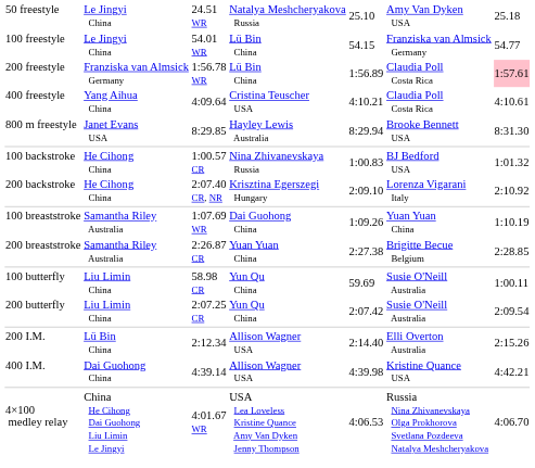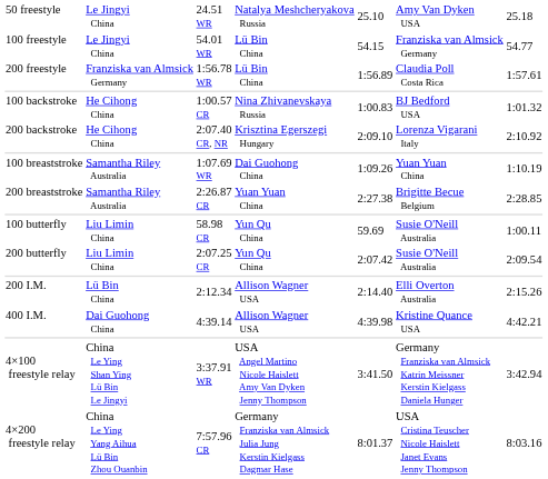 <table>
 <tr>
 <td>50 freestyle <br>  </td>
 <td><a href='#'>Le Jingyi</a> <small><br>   China </small></td>
 <td>24.51 <small><br><a href='#'>WR</a></small></td>
 <td><a href='#'>Natalya Meshcheryakova</a> <small><br>   Russia </small></td>
 <td>25.10</td>
 <td><a href='#'>Amy Van Dyken</a> <small><br>   USA </small></td>
 <td>25.18</td>
 </tr>
 <tr>
 <td>100 freestyle <br>  </td>
 <td><a href='#'>Le Jingyi</a> <small><br>   China </small></td>
 <td>54.01 <small><br><a href='#'>WR</a></small></td>
 <td><a href='#'>Lü Bin</a> <small><br>   China </small></td>
 <td>54.15</td>
 <td><a href='#'>Franziska van Almsick</a> <small><br>   Germany </small></td>
 <td>54.77</td>
 </tr>
 <tr>
 <td>200 freestyle <br>  </td>
 <td><a href='#'>Franziska van Almsick</a> <small><br>   Germany </small></td>
 <td>1:56.78 <small><br><a href='#'>WR</a></small></td>
 <td><a href='#'>Lü Bin</a> <small><br>   China </small></td>
 <td>1:56.89</td>
 <td><a href='#'>Claudia Poll</a> <small><br>   Costa Rica </small></td>
-<td style="background: pink;">1:57.61</td>
-</tr>
-<tr>
-<td>400 freestyle <br>  </td>
-<td><a href='#'>Yang Aihua</a> <small><br>   China </small></td>
-<td>4:09.64</td>
-<td><a href='#'>Cristina Teuscher</a> <small><br>   USA </small></td>
-<td>4:10.21</td>
-<td><a href='#'>Claudia Poll</a> <small><br>   Costa Rica </small></td>
-<td>4:10.61</td>
-</tr>
-<tr>
-<td>800 m freestyle <br>  </td>
-<td><a href='#'>Janet Evans</a> <small><br>   USA </small></td>
-<td>8:29.85</td>
-<td><a href='#'>Hayley Lewis</a> <small><br>   Australia </small></td>
-<td>8:29.94</td>
-<td><a href='#'>Brooke Bennett</a> <small><br>   USA </small></td>
-<td>8:31.30</td>
+<td>1:57.61</td>
 </tr>
 <tr bgcolor=#DDDDDD>
 <td colspan=7></td>
 </tr>
 <tr>
 <td>100 backstroke <br>  </td>
 <td><a href='#'>He Cihong</a> <small><br>   China </small></td>
 <td>1:00.57 <small><br><a href='#'>CR</a></small></td>
 <td><a href='#'>Nina Zhivanevskaya</a> <small><br>   Russia </small></td>
 <td>1:00.83</td>
 <td><a href='#'>BJ Bedford</a> <small><br>   USA </small></td>
 <td>1:01.32</td>
 </tr>
 <tr>
 <td>200 backstroke <br>  </td>
 <td><a href='#'>He Cihong</a> <small><br>   China </small></td>
 <td>2:07.40 <small><br><a href='#'>CR</a>, <a href='#'>NR</a></small></td>
 <td><a href='#'>Krisztina Egerszegi</a> <small><br>   Hungary </small></td>
 <td>2:09.10</td>
 <td><a href='#'>Lorenza Vigarani</a> <small><br>   Italy </small></td>
 <td>2:10.92</td>
 </tr>
 <tr bgcolor=#DDDDDD>
 <td colspan=7></td>
 </tr>
 <tr>
 <td>100 breaststroke <br>  </td>
 <td><a href='#'>Samantha Riley</a> <small><br>   Australia </small></td>
 <td>1:07.69 <small><br><a href='#'>WR</a></small></td>
 <td><a href='#'>Dai Guohong</a> <small><br>   China </small></td>
 <td>1:09.26</td>
 <td><a href='#'>Yuan Yuan</a> <small><br>   China </small></td>
 <td>1:10.19</td>
 </tr>
 <tr>
 <td>200 breaststroke <br>  </td>
 <td><a href='#'>Samantha Riley</a> <small><br>   Australia </small></td>
 <td>2:26.87 <small><br><a href='#'>CR</a></small></td>
 <td><a href='#'>Yuan Yuan</a> <small><br>   China </small></td>
 <td>2:27.38</td>
 <td><a href='#'>Brigitte Becue</a> <small><br>   Belgium </small></td>
 <td>2:28.85</td>
 </tr>
 <tr bgcolor=#DDDDDD>
 <td colspan=7></td>
 </tr>
 <tr>
 <td>100 butterfly <br>  </td>
 <td><a href='#'>Liu Limin</a> <small><br>   China </small></td>
 <td>58.98 <small><br><a href='#'>CR</a></small></td>
 <td><a href='#'>Yun Qu</a> <small><br>   China </small></td>
 <td>59.69</td>
 <td><a href='#'>Susie O'Neill</a> <small><br>   Australia </small></td>
 <td>1:00.11</td>
 </tr>
 <tr>
 <td>200 butterfly <br>  </td>
 <td><a href='#'>Liu Limin</a> <small><br>   China </small></td>
 <td>2:07.25 <small><br><a href='#'>CR</a></small></td>
 <td><a href='#'>Yun Qu</a> <small><br>   China </small></td>
 <td>2:07.42</td>
 <td><a href='#'>Susie O'Neill</a> <small><br>   Australia </small></td>
 <td>2:09.54</td>
 </tr>
 <tr bgcolor=#DDDDDD>
 <td colspan=7></td>
 </tr>
 <tr>
 <td>200 I.M. <br>  </td>
 <td><a href='#'>Lü Bin</a> <small><br>   China </small></td>
 <td>2:12.34</td>
 <td><a href='#'>Allison Wagner</a> <small><br>   USA </small></td>
 <td>2:14.40</td>
 <td><a href='#'>Elli Overton</a> <small><br>   Australia </small></td>
 <td>2:15.26</td>
 </tr>
 <tr>
 <td>400 I.M. <br>  </td>
 <td><a href='#'>Dai Guohong</a> <small><br>   China </small></td>
 <td>4:39.14</td>
 <td><a href='#'>Allison Wagner</a> <small><br>   USA </small></td>
 <td>4:39.98</td>
 <td><a href='#'>Kristine Quance</a> <small><br>   USA </small></td>
 <td>4:42.21</td>
 </tr>
 <tr bgcolor=#DDDDDD>
 <td colspan=7></td>
 </tr>
 <tr>
-<td>4×100 <br> medley relay <br>  </td>
-<td> China <small><br>  <a href='#'>He Cihong</a><br>  <a href='#'>Dai Guohong</a><br>  <a href='#'>Liu Limin</a><br>  <a href='#'>Le Jingyi</a></small></td>
-<td>4:01.67  <small><br><a href='#'>WR</a></small></td>
-<td> USA <small><br>  <a href='#'>Lea Loveless</a><br>  <a href='#'>Kristine Quance</a><br>  <a href='#'>Amy Van Dyken</a><br>  <a href='#'>Jenny Thompson</a></small></td>
-<td>4:06.53</td>
-<td> Russia <small><br>  <a href='#'>Nina Zhivanevskaya</a><br>  <a href='#'>Olga Prokhorova</a><br>  <a href='#'>Svetlana Pozdeeva</a><br>  <a href='#'>Natalya Meshcheryakova</a></small></td>
-<td>4:06.70</td>
+<td>4×100 <br> freestyle relay <br>  </td>
+<td> China <small><br>  <a href='#'>Le Ying</a><br>  <a href='#'>Shan Ying</a><br>  <a href='#'>Lü Bin</a><br>  <a href='#'>Le Jingyi</a> </small></td>
+<td>3:37.91  <small><br><a href='#'>WR</a></small></td>
+<td> USA <small><br>  <a href='#'>Angel Martino</a><br>  <a href='#'>Nicole Haislett</a><br>  <a href='#'>Amy Van Dyken</a><br>  <a href='#'>Jenny Thompson</a> </small></td>
+<td>3:41.50</td>
+<td> Germany <small><br>  <a href='#'>Franziska van Almsick</a><br>  <a href='#'>Katrin Meissner</a><br>  <a href='#'>Kerstin Kielgass</a><br>  <a href='#'>Daniela Hunger</a> </small></td>
+<td>3:42.94</td>
+</tr>
+<tr>
+<td>4×200 <br> freestyle relay <br>  </td>
+<td> China <small><br>  <a href='#'>Le Ying</a><br>  <a href='#'>Yang Aihua</a><br>  <a href='#'>Lü Bin</a><br>  <a href='#'>Zhou Ouanbin</a> </small></td>
+<td>7:57.96 <small><br><a href='#'>CR</a></small></td>
+<td> Germany <small><br>  <a href='#'>Franziska van Almsick</a><br>  <a href='#'>Julia Jung</a><br>  <a href='#'>Kerstin Kielgass</a><br>  <a href='#'>Dagmar Hase</a> </small></td>
+<td>8:01.37</td>
+<td> USA <br><small>  <a href='#'>Cristina Teuscher</a><br>  <a href='#'>Nicole Haislett</a><br>  <a href='#'>Janet Evans</a><br>  <a href='#'>Jenny Thompson</a> </small></td>
+<td>8:03.16</td>
 </tr>
 </table>
